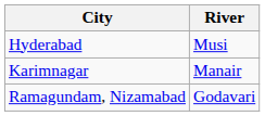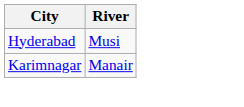 <table class="wikitable sortable">
 <tr>
 <th>City</th>
 <th>River</th>
 </tr>
 <tr>
 <td><a href='#'>Hyderabad</a></td>
 <td><a href='#'>Musi</a></td>
 </tr>
 <tr>
 <td><a href='#'>Karimnagar</a></td>
 <td><a href='#'>Manair</a></td>
 </tr>
-<tr>
-<td><a href='#'>Ramagundam</a>, <a href='#'>Nizamabad</a></td>
-<td><a href='#'>Godavari</a></td>
-</tr>
 </table>
